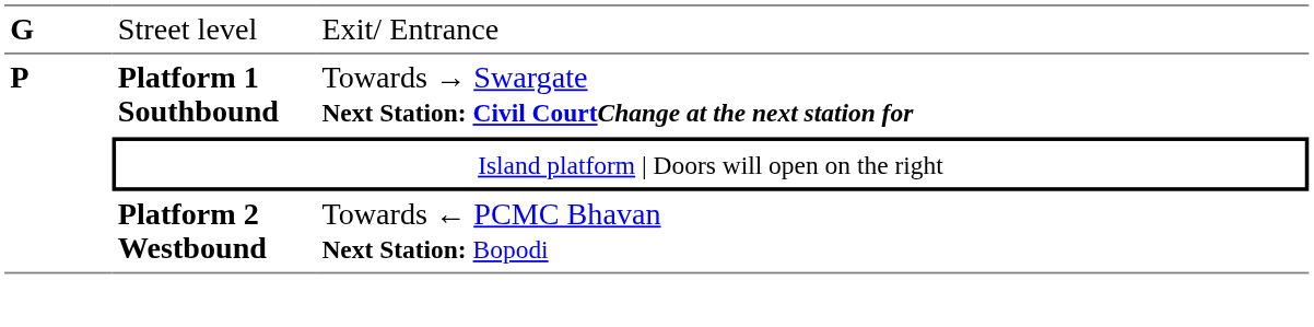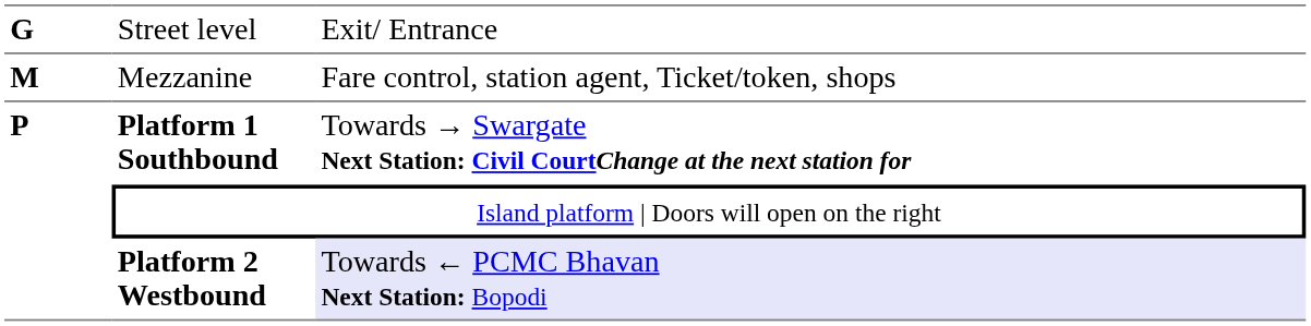 <table table border=0 cellspacing=0 cellpadding=3>
 <tr>
 <td style="border-top:solid 1px gray;border-bottom:solid 1px gray;" width=50 valign=top><strong>G</strong></td>
 <td style="border-top:solid 1px gray;border-bottom:solid 1px gray;" width=100 valign=top>Street level</td>
 <td style="border-top:solid 1px gray;border-bottom:solid 1px gray;" width=510 valign=top>Exit/ Entrance</td>
+</tr>
+<tr>
+<td style="border-bottom:solid 1px gray;"><strong>M</strong></td>
+<td style="border-bottom:solid 1px gray;">Mezzanine</td>
+<td style="border-bottom:solid 1px gray;">Fare control, station agent, Ticket/token, shops</td>
 </tr>
 <tr>
 <td style="border-bottom:solid 1px gray;" width=50 rowspan=3 valign=top><strong>P</strong></td>
 <td style="border-bottom:solid 1px white;" width=100><span><strong>Platform 1</strong><br><strong>Southbound</strong></span></td>
 <td style="border-bottom:solid 1px white;" width=510>Towards → <a href='#'>Swargate</a><br><small><strong>Next Station: <a href='#'>Civil Court</a></strong></small><small><strong><em>Change at the next station for </em></strong></small></td>
 </tr>
 <tr>
 <td style="border-top:solid 2px black;border-right:solid 2px black;border-left:solid 2px black;border-bottom:solid 2px black;text-align:center;" colspan=2><small><a href='#'>Island platform</a> | Doors will open on the right </small></td>
 </tr>
 <tr>
 <td style="border-bottom:solid 1px gray;" width=100><span><strong>Platform 2</strong><br><strong>Westbound</strong></span></td>
-<td style="border-bottom:solid 1px gray;" width="510">Towards ← <a href='#'>PCMC Bhavan</a><br><small><strong>Next Station:</strong> <a href='#'>Bopodi</a></small></td>
+<td style="background: lavender; border-bottom:solid 1px gray;" width="510">Towards ← <a href='#'>PCMC Bhavan</a><br><small><strong>Next Station:</strong> <a href='#'>Bopodi</a></small></td>
 </tr>
 </table>
